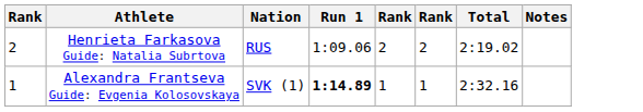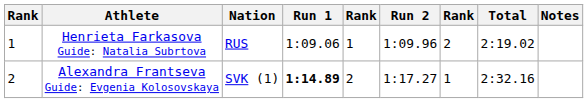 <table class=wikitable>
 <tr>
 <th>Rank</th>
 <th>Athlete</th>
 <th>Nation</th>
 <th>Run 1</th>
 <th>Rank</th>
+<th>Run 2</th>
 <th>Rank</th>
 <th>Total</th>
 <th>Notes</th>
 </tr>
 <tr bgcolor="#FFFFFF">
-<td>2</td>
+<td>1</td>
 <td align=center><a href='#'>Henrieta Farkasova</a><br><small><a href='#'>Guide</a>: <a href='#'>Natalia Subrtova</a></small></td>
 <td align=left> <a href='#'>RUS</a></td>
 <td align="right">1:09.06</td>
-<td>2</td>
+<td>1</td>
+<td>1:09.96</td>
 <td>2</td>
 <td>2:19.02</td>
 <td></td>
 </tr>
 <tr bgcolor="#FFFFFF">
-<td>1</td>
+<td>2</td>
 <td align=center><a href='#'>Alexandra Frantseva</a><br><small><a href='#'>Guide</a>: <a href='#'>Evgenia Kolosovskaya</a></small></td>
 <td align=left> <a href='#'>SVK</a> (1)</td>
 <td align="right"><strong>1:14.89</strong></td>
-<td>1</td>
+<td>2</td>
+<td>1:17.27</td>
 <td>1</td>
 <td>2:32.16</td>
 <td></td>
 </tr>
 </table>
